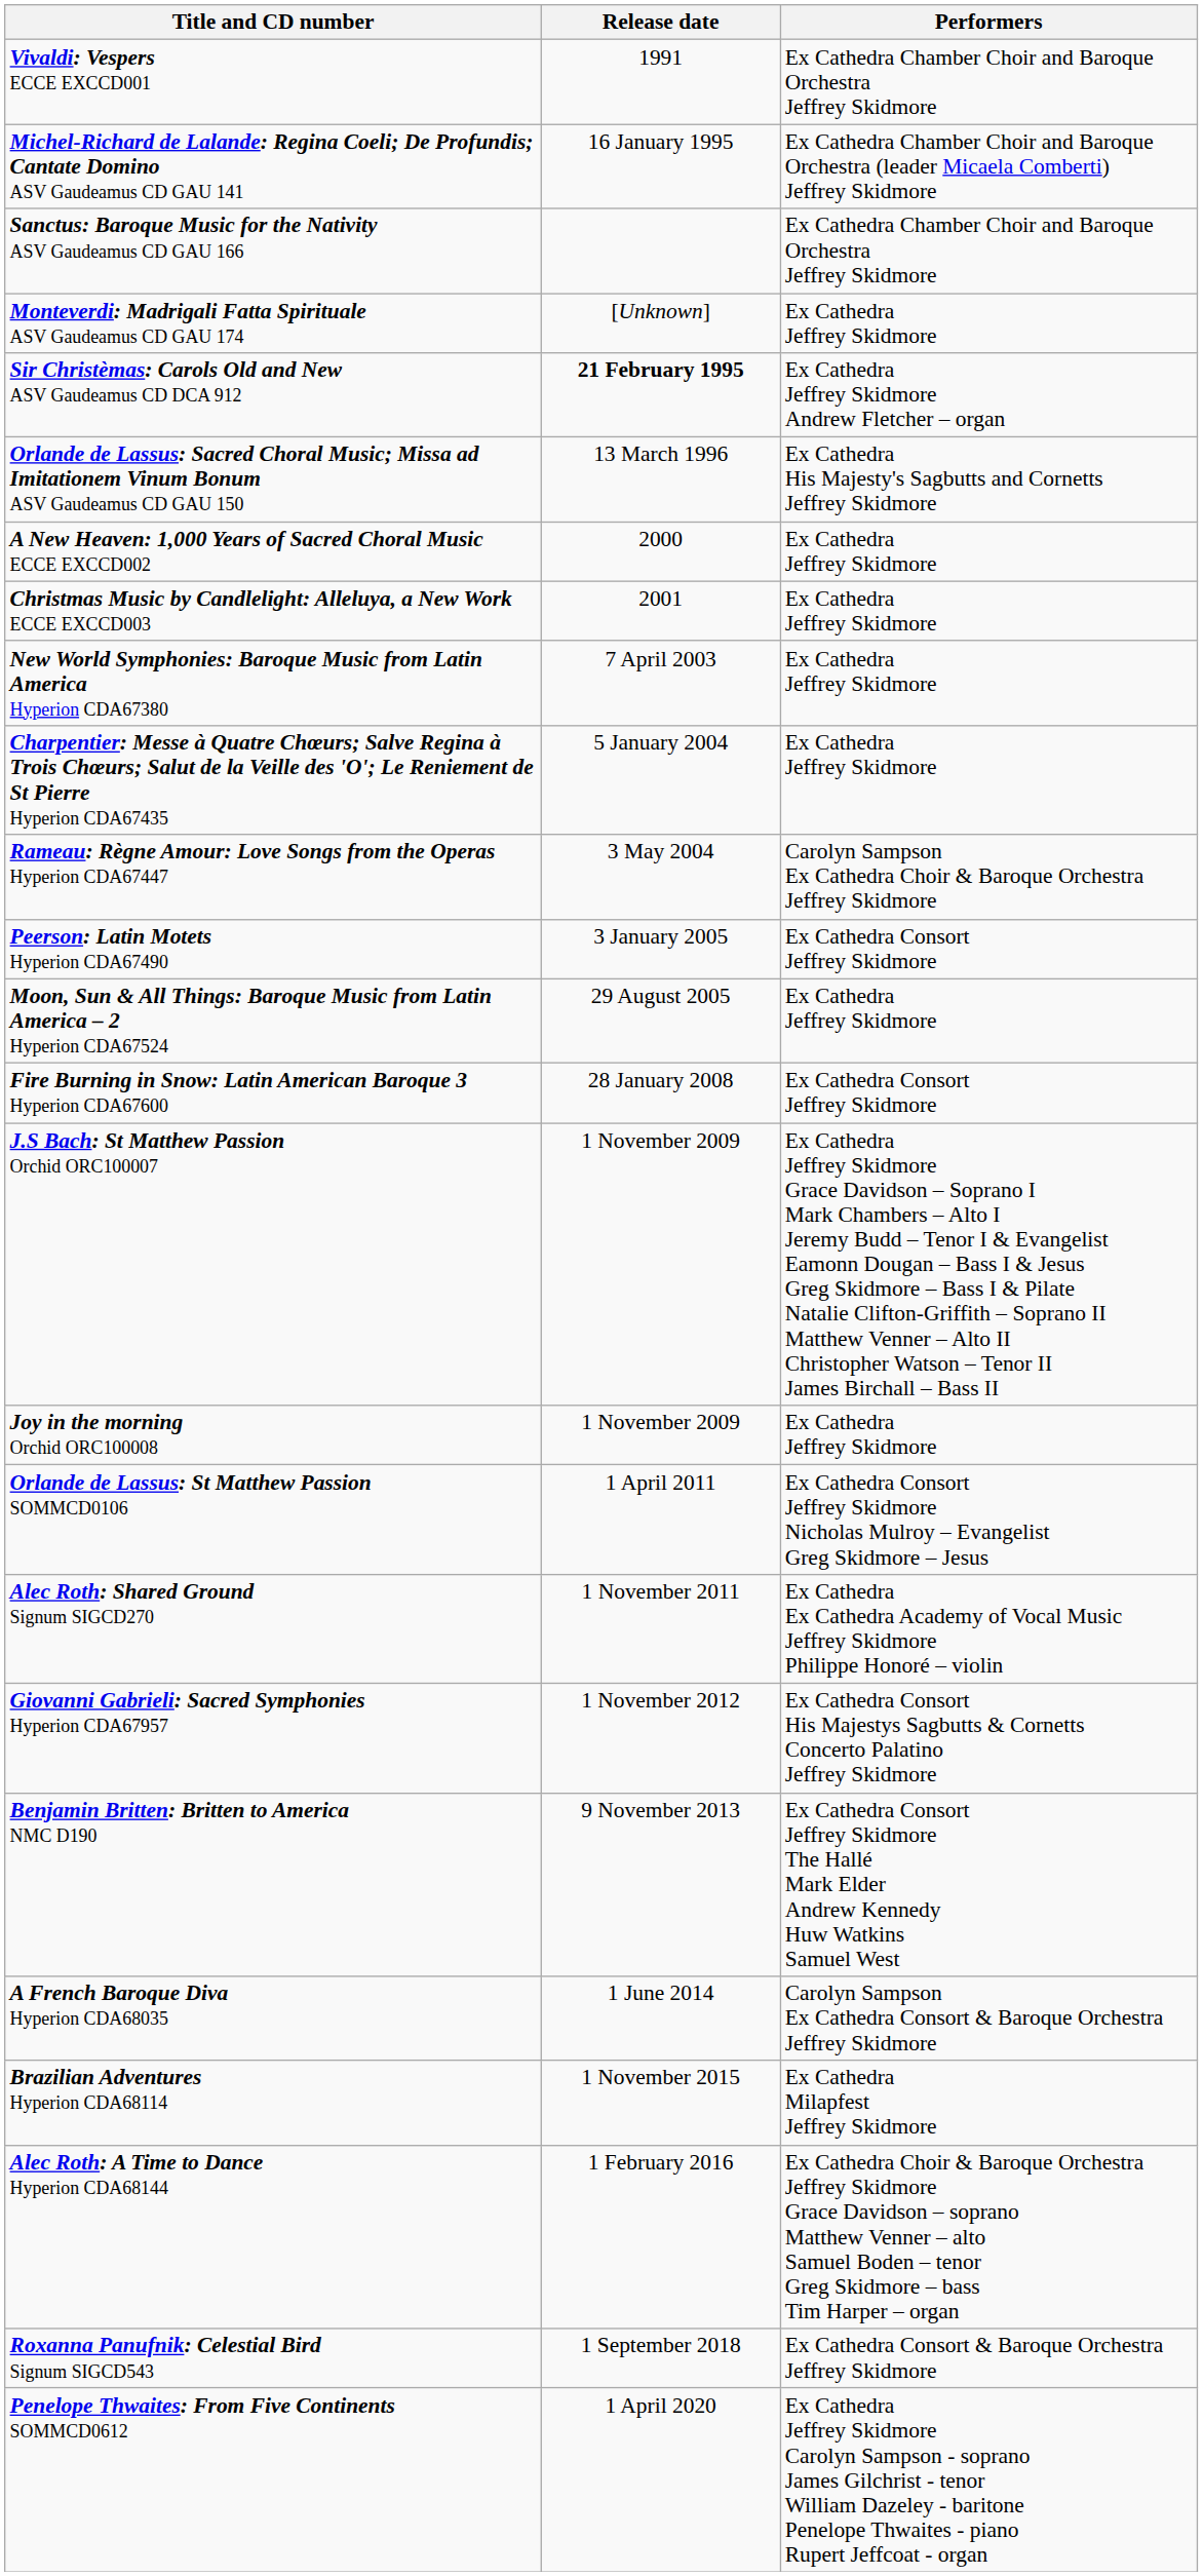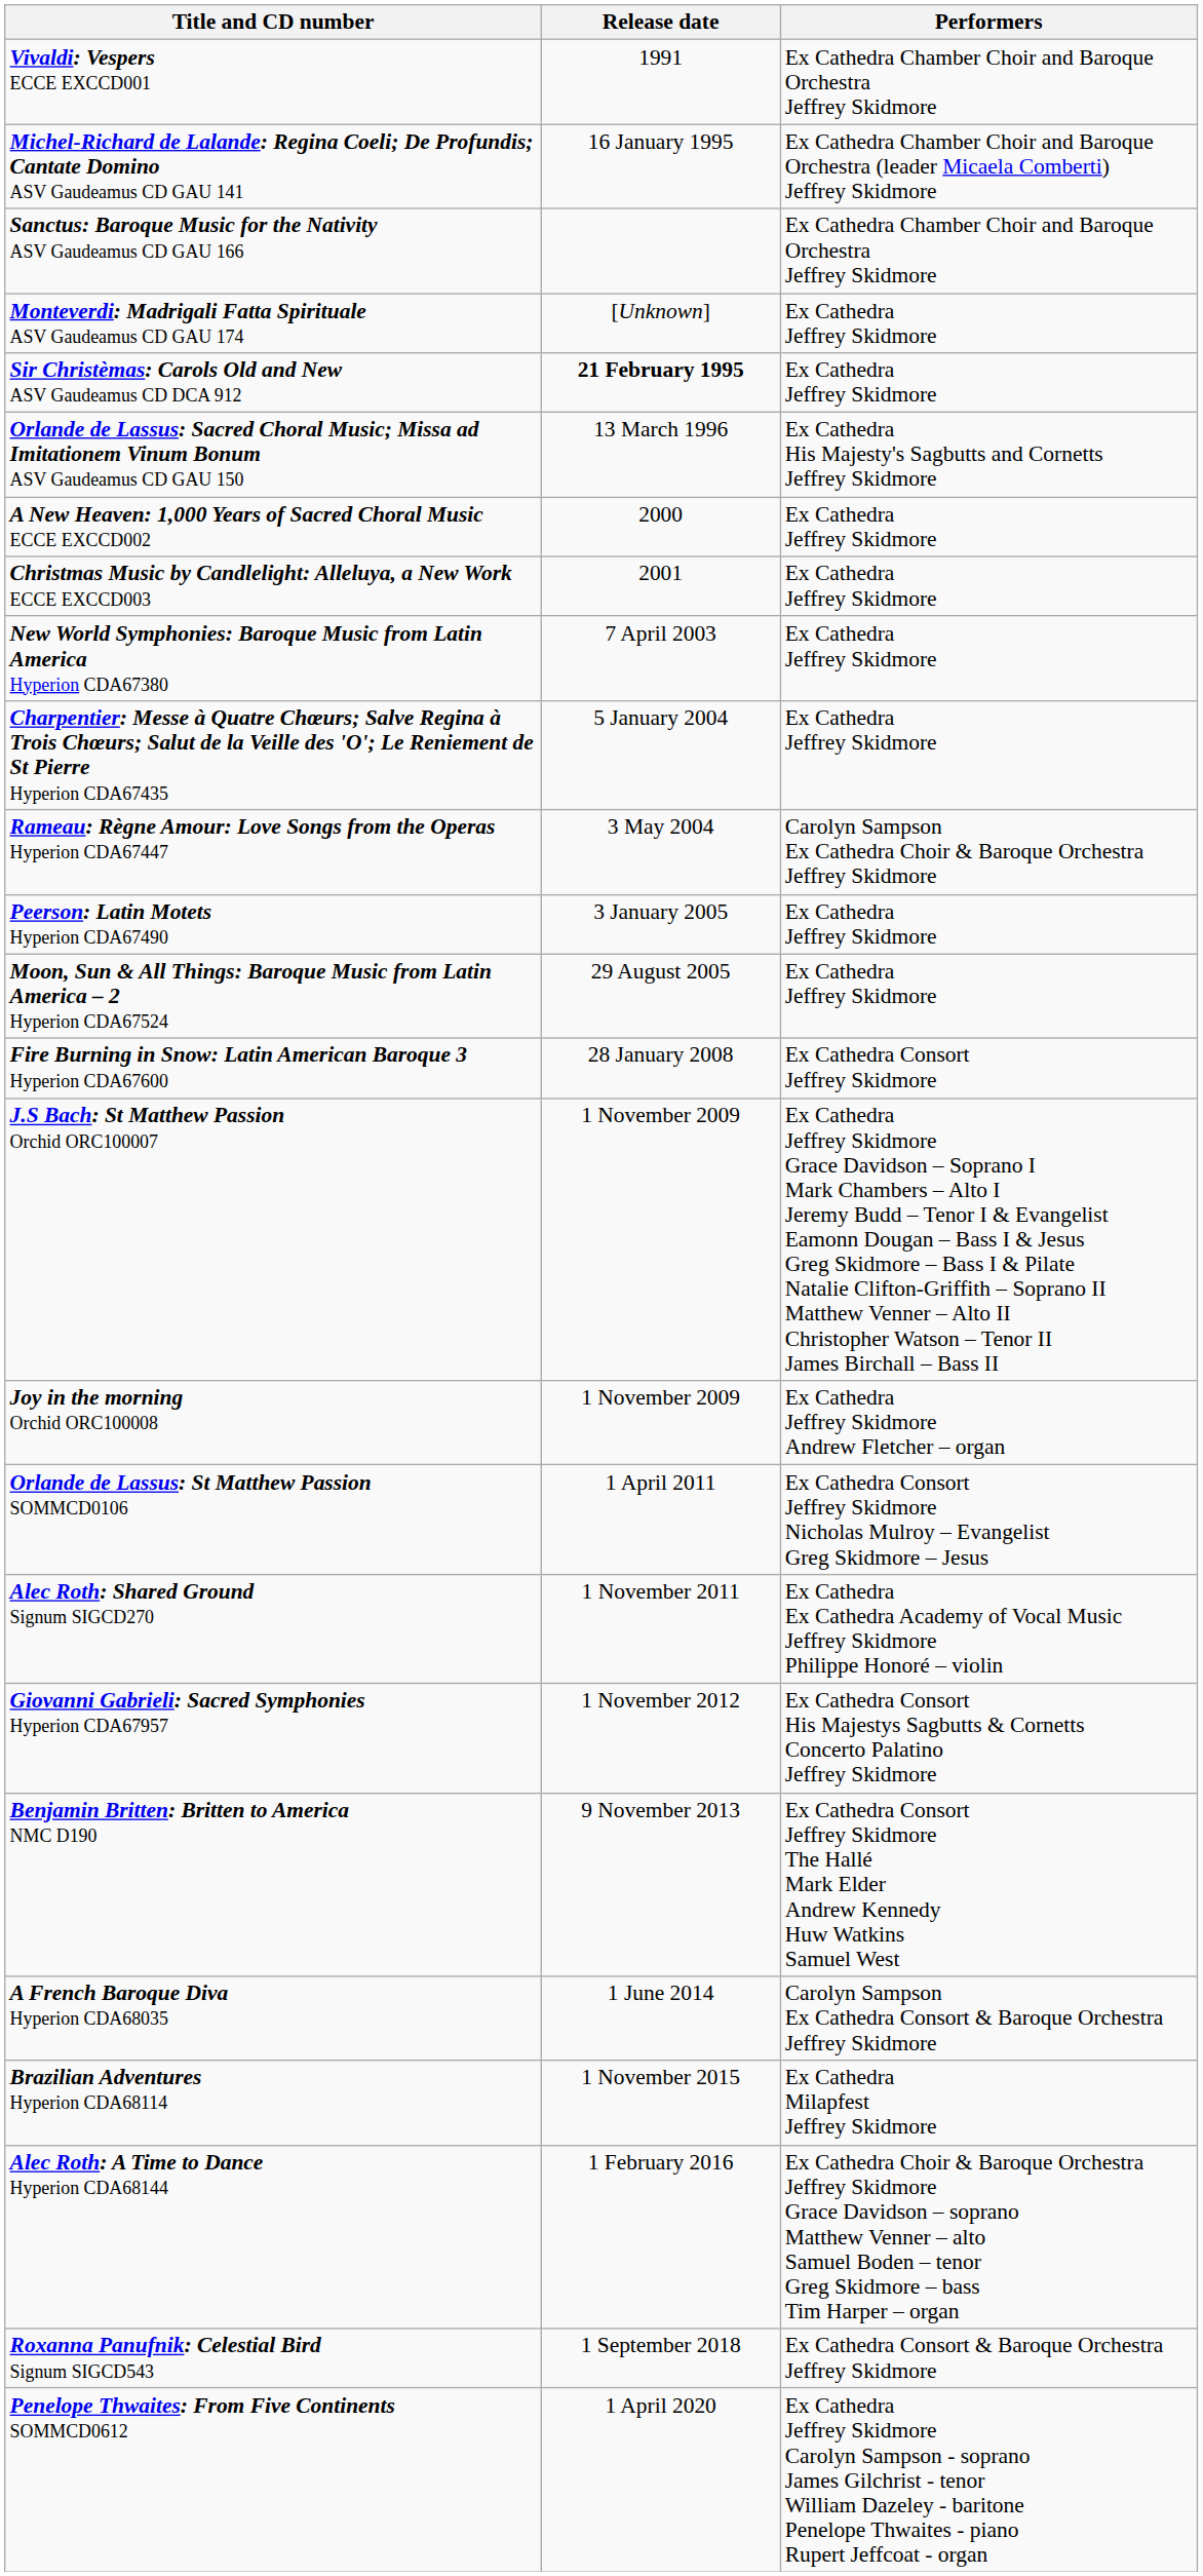 <table class=wikitable>
 <tr>
 <th width=45%>Title and CD number</th>
 <th width=20%>Release date</th>
 <th>Performers</th>
 </tr>
 <tr valign=top>
 <td><strong><em><a href='#'>Vivaldi</a>: Vespers</em></strong><br><small>ECCE EXCCD001</small></td>
 <td align=center>1991</td>
 <td>Ex Cathedra Chamber Choir and Baroque Orchestra<br>Jeffrey Skidmore</td>
 </tr>
 <tr valign=top>
 <td><strong><em><a href='#'>Michel-Richard de Lalande</a>: Regina Coeli; De Profundis; Cantate Domino</em></strong><br><small>ASV Gaudeamus CD GAU 141</small></td>
 <td align=center>16 January 1995</td>
 <td>Ex Cathedra Chamber Choir and Baroque Orchestra (leader <a href='#'>Micaela Comberti</a>)<br>Jeffrey Skidmore</td>
 </tr>
 <tr valign=top>
 <td><strong><em>Sanctus: Baroque Music for the Nativity</em></strong><br><small>ASV Gaudeamus CD GAU 166</small></td>
 <td align=center></td>
 <td>Ex Cathedra Chamber Choir and Baroque Orchestra<br>Jeffrey Skidmore</td>
 </tr>
 <tr valign=top>
 <td><strong><em><a href='#'>Monteverdi</a>: Madrigali Fatta Spirituale</em></strong><br><small>ASV Gaudeamus CD GAU 174</small></td>
 <td align=center>[<em>Unknown</em>]</td>
 <td>Ex Cathedra<br>Jeffrey Skidmore</td>
 </tr>
 <tr valign=top>
 <td><strong><em><a href='#'>Sir Christèmas</a>: Carols Old and New</em></strong><br><small>ASV Gaudeamus CD DCA 912</small></td>
 <td align=center><strong>21 February 1995</strong></td>
-<td>Ex Cathedra<br>Jeffrey Skidmore<br>Andrew Fletcher – organ</td>
+<td>Ex Cathedra<br>Jeffrey Skidmore</td>
 </tr>
 <tr valign=top>
 <td><strong><em><a href='#'>Orlande de Lassus</a>: Sacred Choral Music; Missa ad Imitationem Vinum Bonum</em></strong><br><small>ASV Gaudeamus CD GAU 150</small></td>
 <td align=center>13 March 1996</td>
 <td>Ex Cathedra<br>His Majesty's Sagbutts and Cornetts<br>Jeffrey Skidmore</td>
 </tr>
 <tr valign=top>
 <td><strong><em>A New Heaven: 1,000 Years of Sacred Choral Music</em></strong><br><small>ECCE EXCCD002</small></td>
 <td align=center>2000</td>
 <td>Ex Cathedra<br>Jeffrey Skidmore</td>
 </tr>
 <tr valign=top>
 <td><strong><em>Christmas Music by Candlelight: Alleluya, a New Work</em></strong><br><small>ECCE EXCCD003</small></td>
 <td align=center>2001</td>
 <td>Ex Cathedra<br>Jeffrey Skidmore</td>
 </tr>
 <tr valign=top>
 <td><strong><em>New World Symphonies: Baroque Music from Latin America</em></strong><br><small><a href='#'>Hyperion</a> CDA67380</small></td>
 <td align=center>7 April 2003</td>
 <td>Ex Cathedra<br>Jeffrey Skidmore</td>
 </tr>
 <tr valign=top>
 <td><strong><em><a href='#'>Charpentier</a>: Messe à Quatre Chœurs; Salve Regina à Trois Chœurs; Salut de la Veille des 'O'; Le Reniement de St Pierre</em></strong><br><small>Hyperion CDA67435</small></td>
 <td align=center>5 January 2004</td>
 <td>Ex Cathedra<br>Jeffrey Skidmore</td>
 </tr>
 <tr valign=top>
 <td><strong><em><a href='#'>Rameau</a>: Règne Amour: Love Songs from the Operas</em></strong><br><small>Hyperion CDA67447</small></td>
 <td align=center>3 May 2004</td>
 <td>Carolyn Sampson<br>Ex Cathedra Choir & Baroque Orchestra<br>Jeffrey Skidmore</td>
 </tr>
 <tr valign=top>
 <td><strong><em><a href='#'>Peerson</a>: Latin Motets</em></strong><br><small>Hyperion CDA67490</small></td>
 <td align=center>3 January 2005</td>
-<td>Ex Cathedra Consort<br>Jeffrey Skidmore</td>
+<td>Ex Cathedra<br>Jeffrey Skidmore</td>
 </tr>
 <tr valign=top>
 <td><strong><em>Moon, Sun & All Things: Baroque Music from Latin America – 2</em></strong><br><small>Hyperion CDA67524</small></td>
 <td align=center>29 August 2005</td>
 <td>Ex Cathedra<br>Jeffrey Skidmore</td>
 </tr>
 <tr valign=top>
 <td><strong><em>Fire Burning in Snow: Latin American Baroque 3</em></strong><br><small>Hyperion CDA67600</small></td>
 <td align=center>28 January 2008</td>
 <td>Ex Cathedra Consort<br>Jeffrey Skidmore</td>
 </tr>
 <tr valign=top>
 <td><strong><em><a href='#'>J.S Bach</a>: St Matthew Passion</em></strong><br><small>Orchid ORC100007</small></td>
 <td align=center>1 November 2009</td>
 <td>Ex Cathedra<br>Jeffrey Skidmore<br>Grace Davidson – Soprano I<br>Mark Chambers – Alto I<br>Jeremy Budd – Tenor I & Evangelist<br>Eamonn Dougan – Bass I & Jesus<br>Greg Skidmore – Bass I & Pilate<br>Natalie Clifton-Griffith – Soprano II<br>Matthew Venner – Alto II<br>Christopher Watson – Tenor II<br>James Birchall – Bass II</td>
 </tr>
 <tr valign=top>
 <td><strong><em>Joy in the morning</em></strong><br><small>Orchid ORC100008</small></td>
 <td align=center>1 November 2009</td>
-<td>Ex Cathedra<br>Jeffrey Skidmore</td>
+<td>Ex Cathedra<br>Jeffrey Skidmore<br>Andrew Fletcher – organ</td>
 </tr>
 <tr valign=top>
 <td><strong><em><a href='#'>Orlande de Lassus</a>: St Matthew Passion</em></strong><br><small>SOMMCD0106</small></td>
 <td align=center>1 April 2011</td>
 <td>Ex Cathedra Consort<br>Jeffrey Skidmore<br>Nicholas Mulroy – Evangelist<br>Greg Skidmore – Jesus</td>
 </tr>
 <tr valign=top>
 <td><strong><em><a href='#'>Alec Roth</a>: Shared Ground</em></strong><br><small>Signum SIGCD270</small></td>
 <td align=center>1 November 2011</td>
 <td>Ex Cathedra<br>Ex Cathedra Academy of Vocal Music<br>Jeffrey Skidmore<br>Philippe Honoré – violin</td>
 </tr>
 <tr valign=top>
 <td><strong><em><a href='#'>Giovanni Gabrieli</a>: Sacred Symphonies</em></strong><br><small>Hyperion CDA67957</small></td>
 <td align=center>1 November 2012</td>
 <td>Ex Cathedra Consort<br>His Majestys Sagbutts & Cornetts<br>Concerto Palatino<br>Jeffrey Skidmore</td>
 </tr>
 <tr valign=top>
 <td><strong><em><a href='#'>Benjamin Britten</a>: Britten to America</em></strong><br><small>NMC D190</small></td>
 <td align=center>9 November 2013</td>
 <td>Ex Cathedra Consort<br>Jeffrey Skidmore<br>The Hallé<br>Mark Elder<br>Andrew Kennedy<br>Huw Watkins<br>Samuel West</td>
 </tr>
 <tr valign=top>
 <td><strong><em>A French Baroque Diva</em></strong><br><small>Hyperion CDA68035</small></td>
 <td align=center>1 June 2014</td>
 <td>Carolyn Sampson<br>Ex Cathedra Consort & Baroque Orchestra<br>Jeffrey Skidmore</td>
 </tr>
 <tr valign=top>
 <td><strong><em>Brazilian Adventures</em></strong><br><small>Hyperion CDA68114</small></td>
 <td align=center>1 November 2015</td>
 <td>Ex Cathedra<br>Milapfest<br>Jeffrey Skidmore</td>
 </tr>
 <tr valign=top>
 <td><strong><em><a href='#'>Alec Roth</a>: A Time to Dance</em></strong><br><small>Hyperion CDA68144</small></td>
 <td align=center>1 February 2016</td>
 <td>Ex Cathedra Choir & Baroque Orchestra<br>Jeffrey Skidmore<br>Grace Davidson – soprano<br>Matthew Venner – alto<br>Samuel Boden – tenor<br>Greg Skidmore – bass<br>Tim Harper – organ</td>
 </tr>
 <tr valign=top>
 <td><strong><em><a href='#'>Roxanna Panufnik</a>: Celestial Bird</em></strong><br><small>Signum SIGCD543</small></td>
 <td align=center>1 September 2018</td>
 <td>Ex Cathedra Consort & Baroque Orchestra<br>Jeffrey Skidmore</td>
 </tr>
 <tr valign=top>
 <td><strong><em><a href='#'>Penelope Thwaites</a>: From Five Continents</em></strong><br><small>SOMMCD0612</small></td>
 <td align=center>1 April 2020</td>
 <td>Ex Cathedra<br>Jeffrey Skidmore<br>Carolyn Sampson - soprano<br>James Gilchrist - tenor<br>William Dazeley - baritone<br>Penelope Thwaites - piano<br>Rupert Jeffcoat - organ</td>
 </tr>
 </table>
